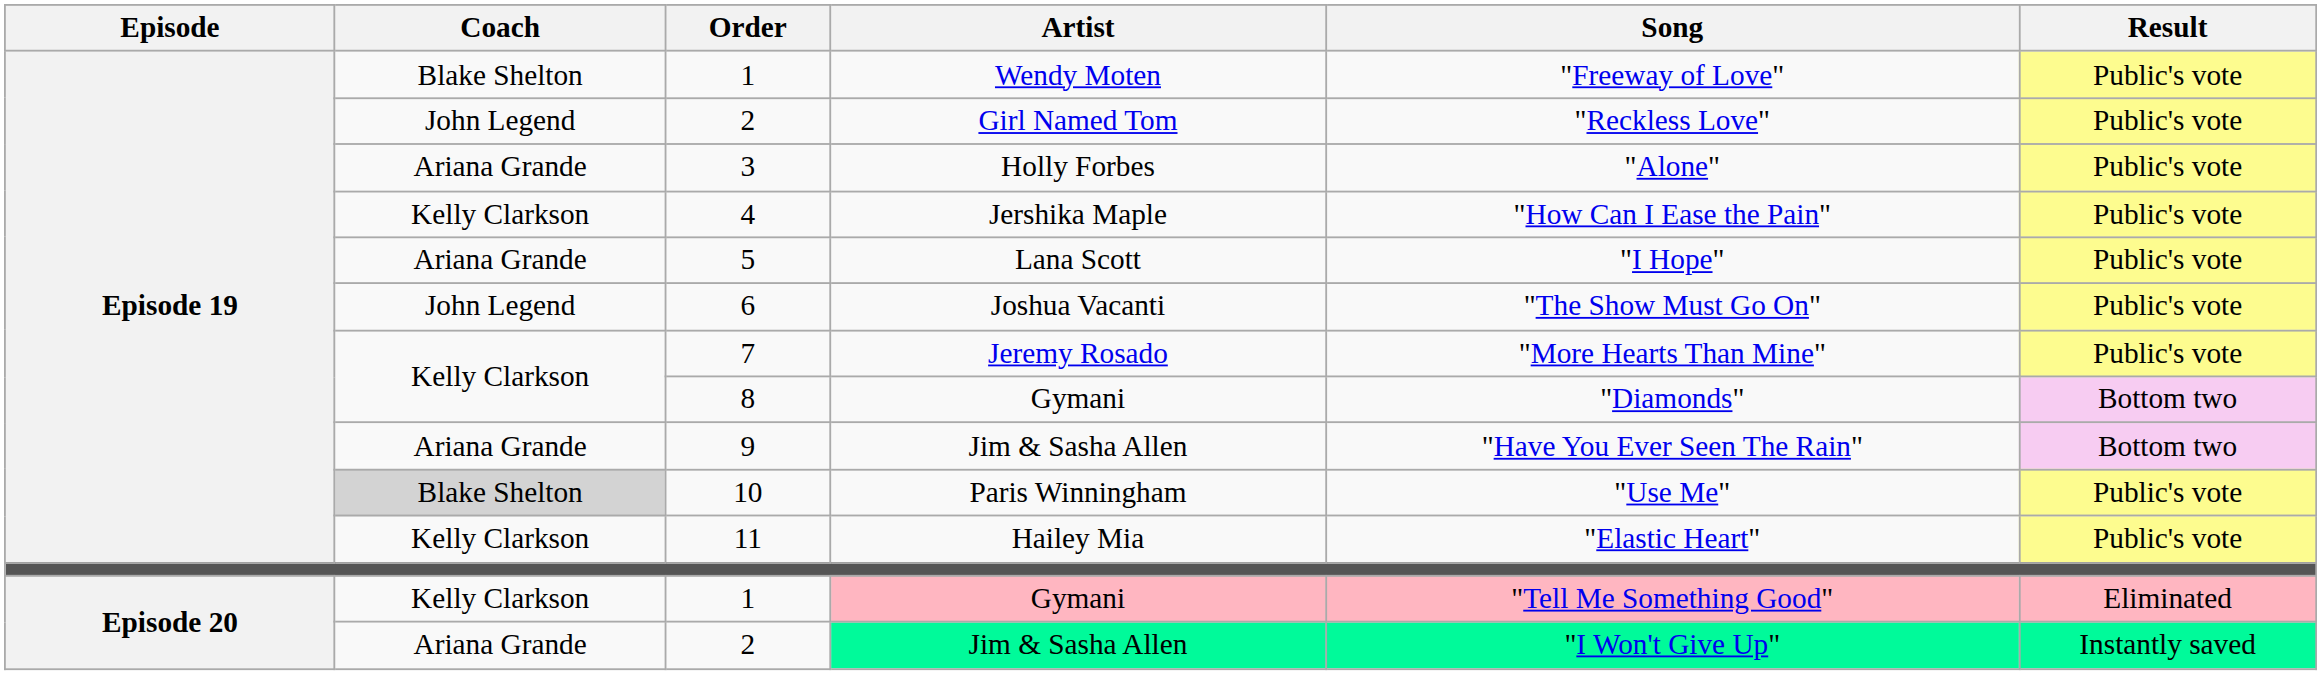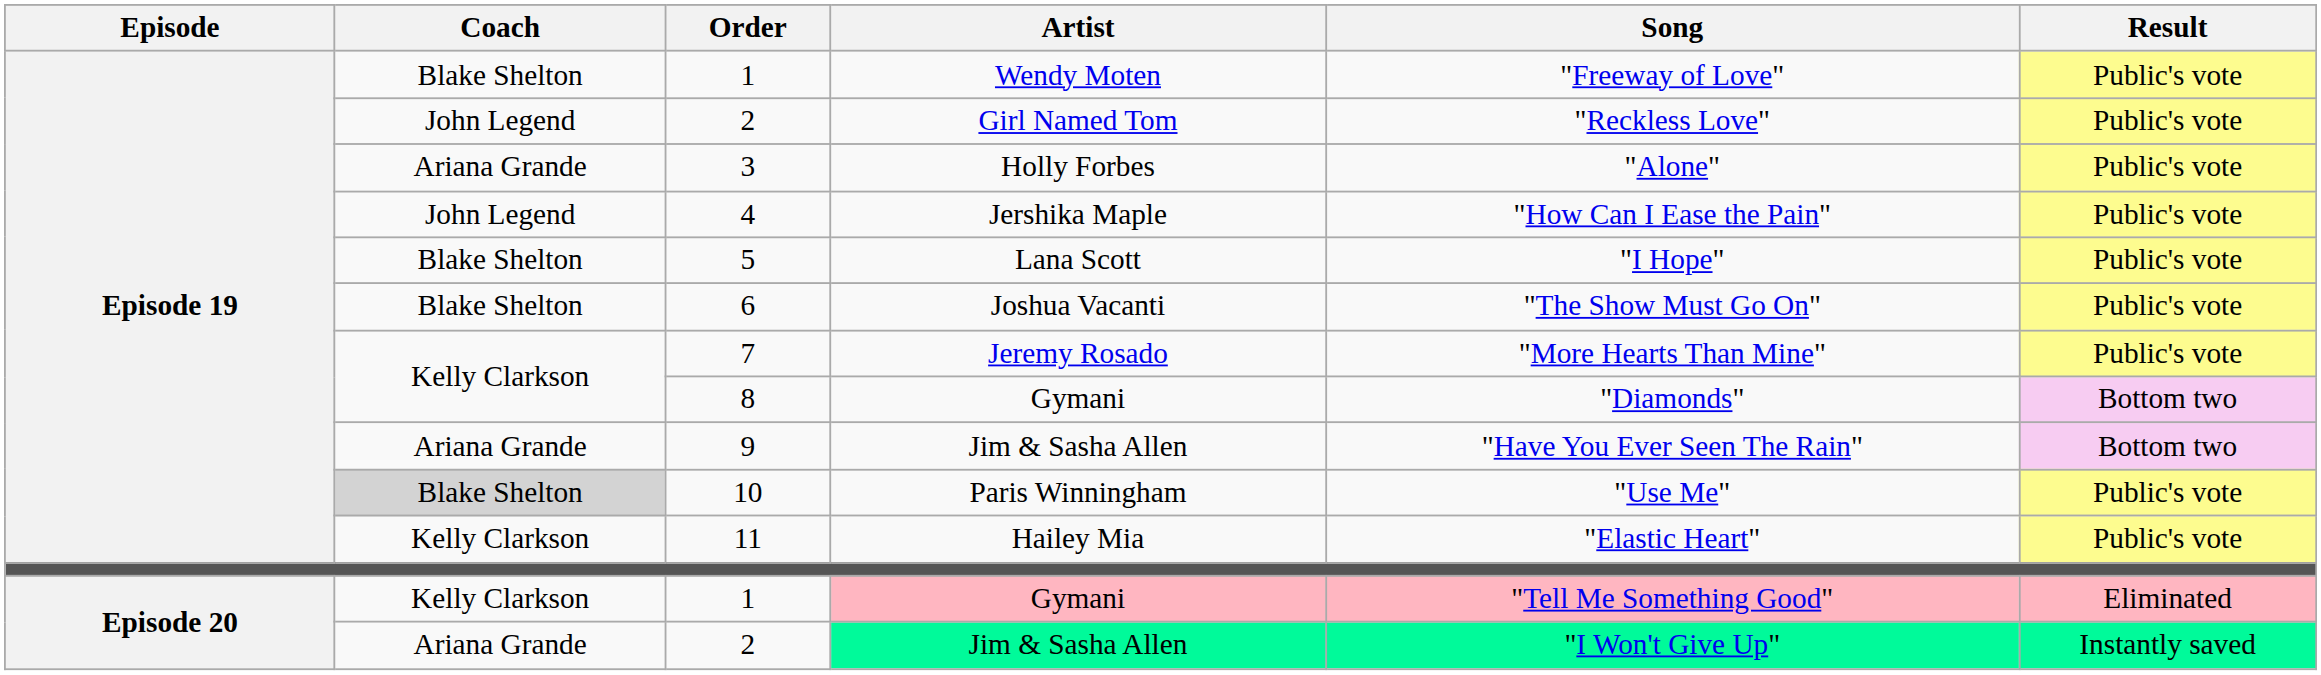 <table class="wikitable" style="text-align:center; width:100%">
 <tr>
 <th style="width:10%">Episode</th>
 <th style="width:10%">Coach</th>
 <th style="width:05%">Order</th>
 <th style="width:15%">Artist</th>
 <th style="width:21%">Song</th>
 <th style="width:09%">Result</th>
 </tr>
 <tr>
 <th scope="row" rowspan="11">Episode 19<br></th>
 <td>Blake Shelton</td>
 <td>1</td>
 <td><a href='#'>Wendy Moten</a></td>
 <td>"<a href='#'>Freeway of Love</a>"</td>
 <td style="background:#fdfc8f">Public's vote</td>
 </tr>
 <tr>
 <td>John Legend</td>
 <td>2</td>
 <td><a href='#'>Girl Named Tom</a></td>
 <td>"<a href='#'>Reckless Love</a>"</td>
 <td style="background:#fdfc8f">Public's vote</td>
 </tr>
 <tr>
 <td>Ariana Grande</td>
 <td>3</td>
 <td>Holly Forbes</td>
 <td>"<a href='#'>Alone</a>"</td>
 <td style="background:#fdfc8f">Public's vote</td>
 </tr>
 <tr>
-<td>Kelly Clarkson</td>
+<td>John Legend</td>
 <td>4</td>
 <td>Jershika Maple</td>
 <td>"<a href='#'>How Can I Ease the Pain</a>"</td>
 <td style="background:#fdfc8f">Public's vote</td>
 </tr>
 <tr>
-<td>Ariana Grande</td>
+<td>Blake Shelton</td>
 <td>5</td>
 <td>Lana Scott</td>
 <td>"<a href='#'>I Hope</a>"</td>
 <td style="background:#fdfc8f">Public's vote</td>
 </tr>
 <tr>
-<td>John Legend</td>
+<td>Blake Shelton</td>
 <td>6</td>
 <td>Joshua Vacanti</td>
 <td>"<a href='#'>The Show Must Go On</a>"</td>
 <td style="background:#fdfc8f">Public's vote</td>
 </tr>
 <tr>
 <td rowspan="2">Kelly Clarkson</td>
 <td>7</td>
 <td><a href='#'>Jeremy Rosado</a></td>
 <td>"<a href='#'>More Hearts Than Mine</a>"</td>
 <td style="background:#fdfc8f">Public's vote</td>
 </tr>
 <tr>
 <td>8</td>
 <td>Gymani</td>
 <td>"<a href='#'>Diamonds</a>"</td>
 <td style="background:#f7ccf2">Bottom two</td>
 </tr>
 <tr>
 <td>Ariana Grande</td>
 <td>9</td>
 <td>Jim & Sasha Allen</td>
 <td>"<a href='#'>Have You Ever Seen The Rain</a>"</td>
 <td style="background:#f7ccf2">Bottom two</td>
 </tr>
 <tr>
 <td style="background: lightgrey;">Blake Shelton</td>
 <td>10</td>
 <td>Paris Winningham</td>
 <td>"<a href='#'>Use Me</a>"</td>
 <td style="background:#fdfc8f">Public's vote</td>
 </tr>
 <tr>
 <td>Kelly Clarkson</td>
 <td>11</td>
 <td>Hailey Mia</td>
 <td>"<a href='#'>Elastic Heart</a>"</td>
 <td style="background:#fdfc8f">Public's vote</td>
 </tr>
 <tr>
 <td colspan="6" style="background:#555"></td>
 </tr>
 <tr>
 <th scope="row" rowspan="2">Episode 20 </th>
 <td>Kelly Clarkson</td>
 <td>1</td>
 <td style="background: lightpink">Gymani</td>
 <td style="background: lightpink">"<a href='#'>Tell Me Something Good</a>"</td>
 <td style="background: lightpink">Eliminated</td>
 </tr>
 <tr>
 <td>Ariana Grande</td>
 <td>2</td>
 <td style="background:#00fa9a">Jim & Sasha Allen</td>
 <td style="background:#00fa9a">"<a href='#'>I Won't Give Up</a>"</td>
 <td style="background:#00fa9a">Instantly saved</td>
 </tr>
 </table>
